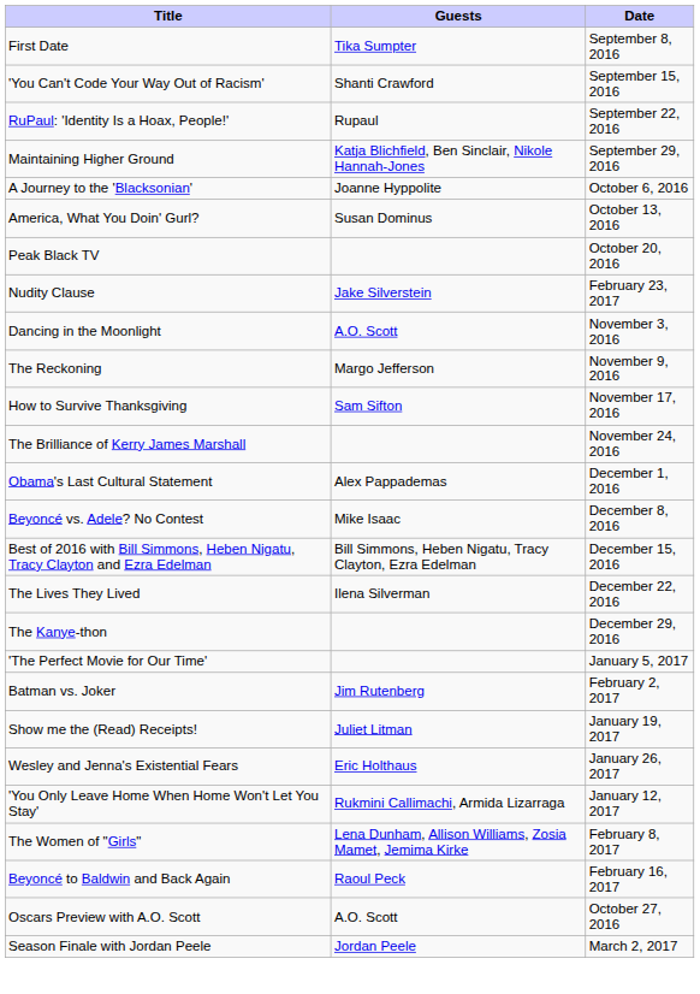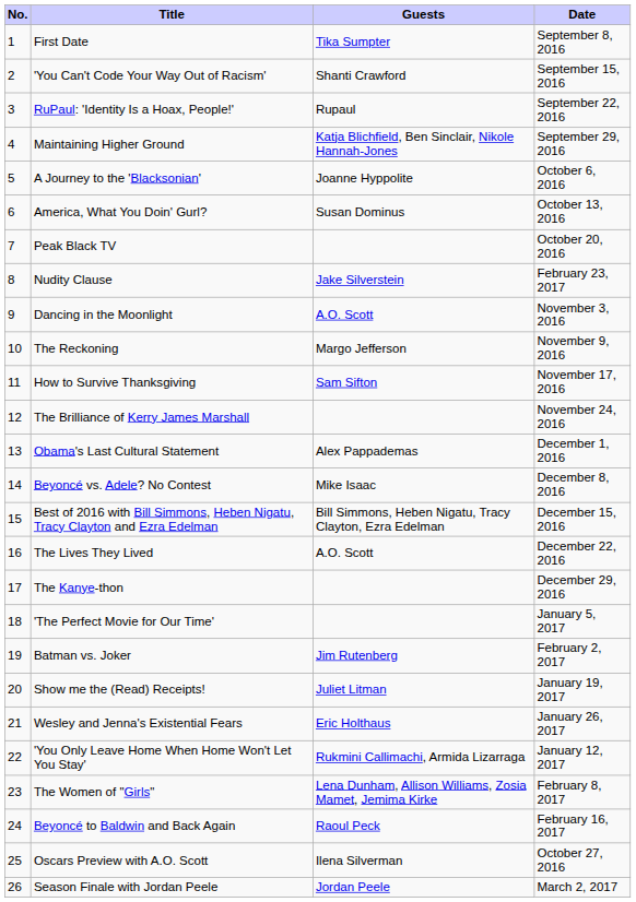 <table class="wikitable plainrowheaders collapsible collapsed" style="width:90%;">
 <tr style="color:black">
+<th style="background-color: #ccccff;">No.</th>
 <th style="background-color: #ccccff;">Title</th>
 <th style="background-color: #ccccff;">Guests</th>
 <th style="background-color: #ccccff;">Date</th>
 </tr>
 <tr>
+<td>1</td>
 <td>First Date</td>
 <td><a href='#'>Tika Sumpter</a></td>
 <td>September 8, 2016</td>
 </tr>
 <tr>
+<td>2</td>
 <td>'You Can't Code Your Way Out of Racism'</td>
 <td>Shanti Crawford</td>
 <td>September 15, 2016</td>
 </tr>
 <tr>
+<td>3</td>
 <td><a href='#'>RuPaul</a>: 'Identity Is a Hoax, People!'</td>
 <td>Rupaul</td>
 <td>September 22, 2016</td>
 </tr>
 <tr>
+<td>4</td>
 <td>Maintaining Higher Ground</td>
 <td><a href='#'>Katja Blichfield</a>, Ben Sinclair, <a href='#'>Nikole Hannah-Jones</a></td>
 <td>September 29, 2016</td>
 </tr>
 <tr>
+<td>5</td>
 <td>A Journey to the '<a href='#'>Blacksonian</a>'</td>
 <td>Joanne Hyppolite</td>
 <td>October 6, 2016</td>
 </tr>
 <tr>
+<td>6</td>
 <td>America, What You Doin' Gurl?</td>
 <td>Susan Dominus</td>
 <td>October 13, 2016</td>
 </tr>
 <tr>
+<td>7</td>
 <td>Peak Black TV</td>
 <td></td>
 <td>October 20, 2016</td>
 </tr>
 <tr>
+<td>8</td>
 <td>Nudity Clause</td>
 <td><a href='#'>Jake Silverstein</a></td>
 <td>February 23, 2017</td>
 </tr>
 <tr>
+<td>9</td>
 <td>Dancing in the Moonlight</td>
 <td><a href='#'>A.O. Scott</a></td>
 <td>November 3, 2016</td>
 </tr>
 <tr>
+<td>10</td>
 <td>The Reckoning</td>
 <td>Margo Jefferson</td>
 <td>November 9, 2016</td>
 </tr>
 <tr>
+<td>11</td>
 <td>How to Survive Thanksgiving</td>
 <td><a href='#'>Sam Sifton</a></td>
 <td>November 17, 2016</td>
 </tr>
 <tr>
+<td>12</td>
 <td>The Brilliance of <a href='#'>Kerry James Marshall</a></td>
 <td></td>
 <td>November 24, 2016</td>
 </tr>
 <tr>
+<td>13</td>
 <td><a href='#'>Obama</a>'s Last Cultural Statement</td>
 <td>Alex Pappademas</td>
 <td>December 1, 2016</td>
 </tr>
 <tr>
+<td>14</td>
 <td><a href='#'>Beyoncé</a> vs. <a href='#'>Adele</a>? No Contest</td>
 <td>Mike Isaac</td>
 <td>December 8, 2016</td>
 </tr>
 <tr>
+<td>15</td>
 <td>Best of 2016 with <a href='#'>Bill Simmons</a>, <a href='#'>Heben Nigatu</a>, <a href='#'>Tracy Clayton</a> and <a href='#'>Ezra Edelman</a></td>
 <td>Bill Simmons, Heben Nigatu, Tracy Clayton, Ezra Edelman</td>
 <td>December 15, 2016</td>
 </tr>
 <tr>
+<td>16</td>
 <td>The Lives They Lived</td>
-<td>Ilena Silverman</td>
+<td>A.O. Scott</td>
 <td>December 22, 2016</td>
 </tr>
 <tr>
+<td>17</td>
 <td>The <a href='#'>Kanye</a>-thon</td>
 <td></td>
 <td>December 29, 2016</td>
 </tr>
 <tr>
+<td>18</td>
 <td>'The Perfect Movie for Our Time'</td>
 <td></td>
 <td>January 5, 2017</td>
 </tr>
 <tr>
+<td>19</td>
 <td>Batman vs. Joker</td>
 <td><a href='#'>Jim Rutenberg</a></td>
 <td>February 2, 2017</td>
 </tr>
 <tr>
+<td>20</td>
 <td>Show me the (Read) Receipts!</td>
 <td><a href='#'>Juliet Litman</a></td>
 <td>January 19, 2017</td>
 </tr>
 <tr>
+<td>21</td>
 <td>Wesley and Jenna's Existential Fears</td>
 <td><a href='#'>Eric Holthaus</a></td>
 <td>January 26, 2017</td>
 </tr>
 <tr>
+<td>22</td>
 <td>'You Only Leave Home When Home Won't Let You Stay'</td>
 <td><a href='#'>Rukmini Callimachi</a>, Armida Lizarraga</td>
 <td>January 12, 2017</td>
 </tr>
 <tr>
+<td>23</td>
 <td>The Women of "<a href='#'>Girls</a>"</td>
 <td><a href='#'>Lena Dunham</a>, <a href='#'>Allison Williams</a>, <a href='#'>Zosia Mamet</a>, <a href='#'>Jemima Kirke</a></td>
 <td>February 8, 2017</td>
 </tr>
 <tr>
+<td>24</td>
 <td><a href='#'>Beyoncé</a> to <a href='#'>Baldwin</a> and Back Again</td>
 <td><a href='#'>Raoul Peck</a></td>
 <td>February 16, 2017</td>
 </tr>
 <tr>
+<td>25</td>
 <td>Oscars Preview with A.O. Scott</td>
-<td>A.O. Scott</td>
+<td>Ilena Silverman</td>
 <td>October 27, 2016</td>
 </tr>
 <tr>
+<td>26</td>
 <td>Season Finale with Jordan Peele</td>
 <td><a href='#'>Jordan Peele</a></td>
 <td>March 2, 2017</td>
 </tr>
 </table>
